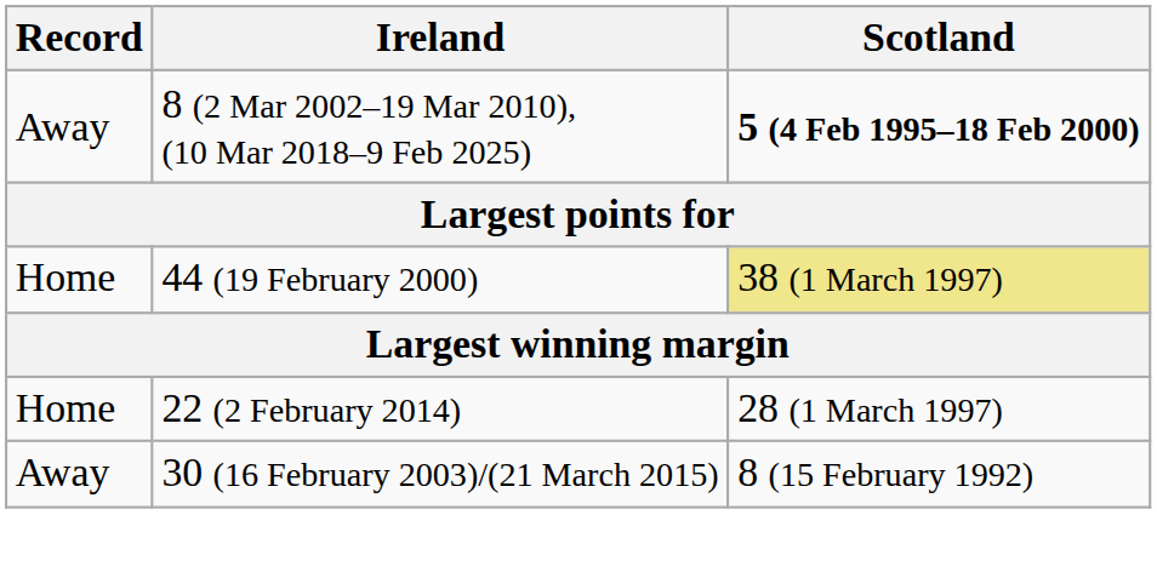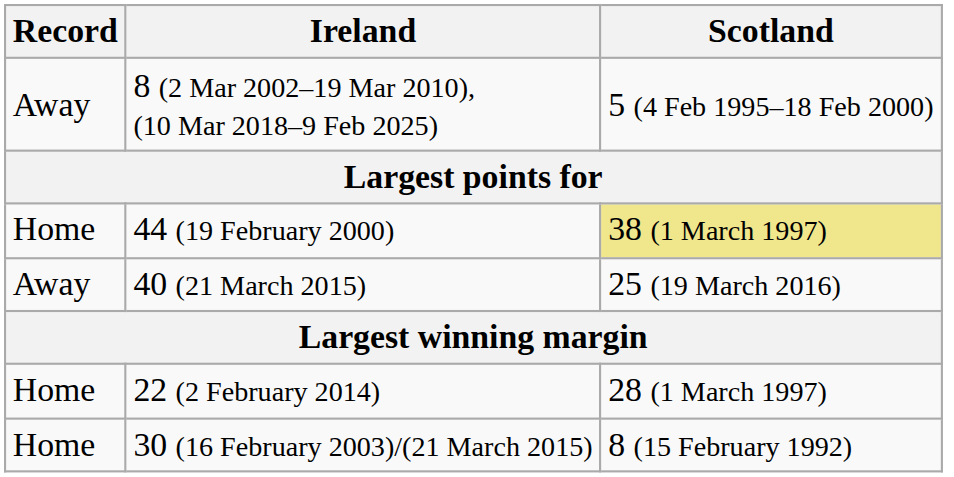 <table class="wikitable">
 <tr>
 <th>Record</th>
 <th>Ireland</th>
 <th>Scotland</th>
 </tr>
 <tr>
 <td>Away</td>
 <td>8 <small>(2 Mar 2002–19 Mar 2010),<br>(10 Mar 2018–9 Feb 2025)</small></td>
-<td><strong>5 <small>(4 Feb 1995–18 Feb 2000)</small></strong></td>
+<td>5 <small>(4 Feb 1995–18 Feb 2000)</small></td>
 </tr>
 <tr>
 <th colspan=3 align=center>Largest points for</th>
 </tr>
 <tr>
 <td>Home</td>
 <td>44 <small>(19 February 2000)</small></td>
 <td style="background: khaki;">38 <small>(1 March 1997)</small></td>
 </tr>
 <tr>
+<td>Away</td>
+<td>40 <small>(21 March 2015)</small></td>
+<td>25 <small>(19 March 2016)</small></td>
+</tr>
+<tr>
 <th colspan=3 align=center>Largest winning margin</th>
 </tr>
 <tr>
 <td>Home</td>
 <td>22 <small>(2 February 2014)</small></td>
 <td>28 <small>(1 March 1997)</small></td>
 </tr>
 <tr>
-<td>Away</td>
+<td>Home</td>
 <td>30 <small>(16 February 2003)/(21 March 2015)</small></td>
 <td>8 <small>(15 February 1992)</small></td>
 </tr>
 </table>
